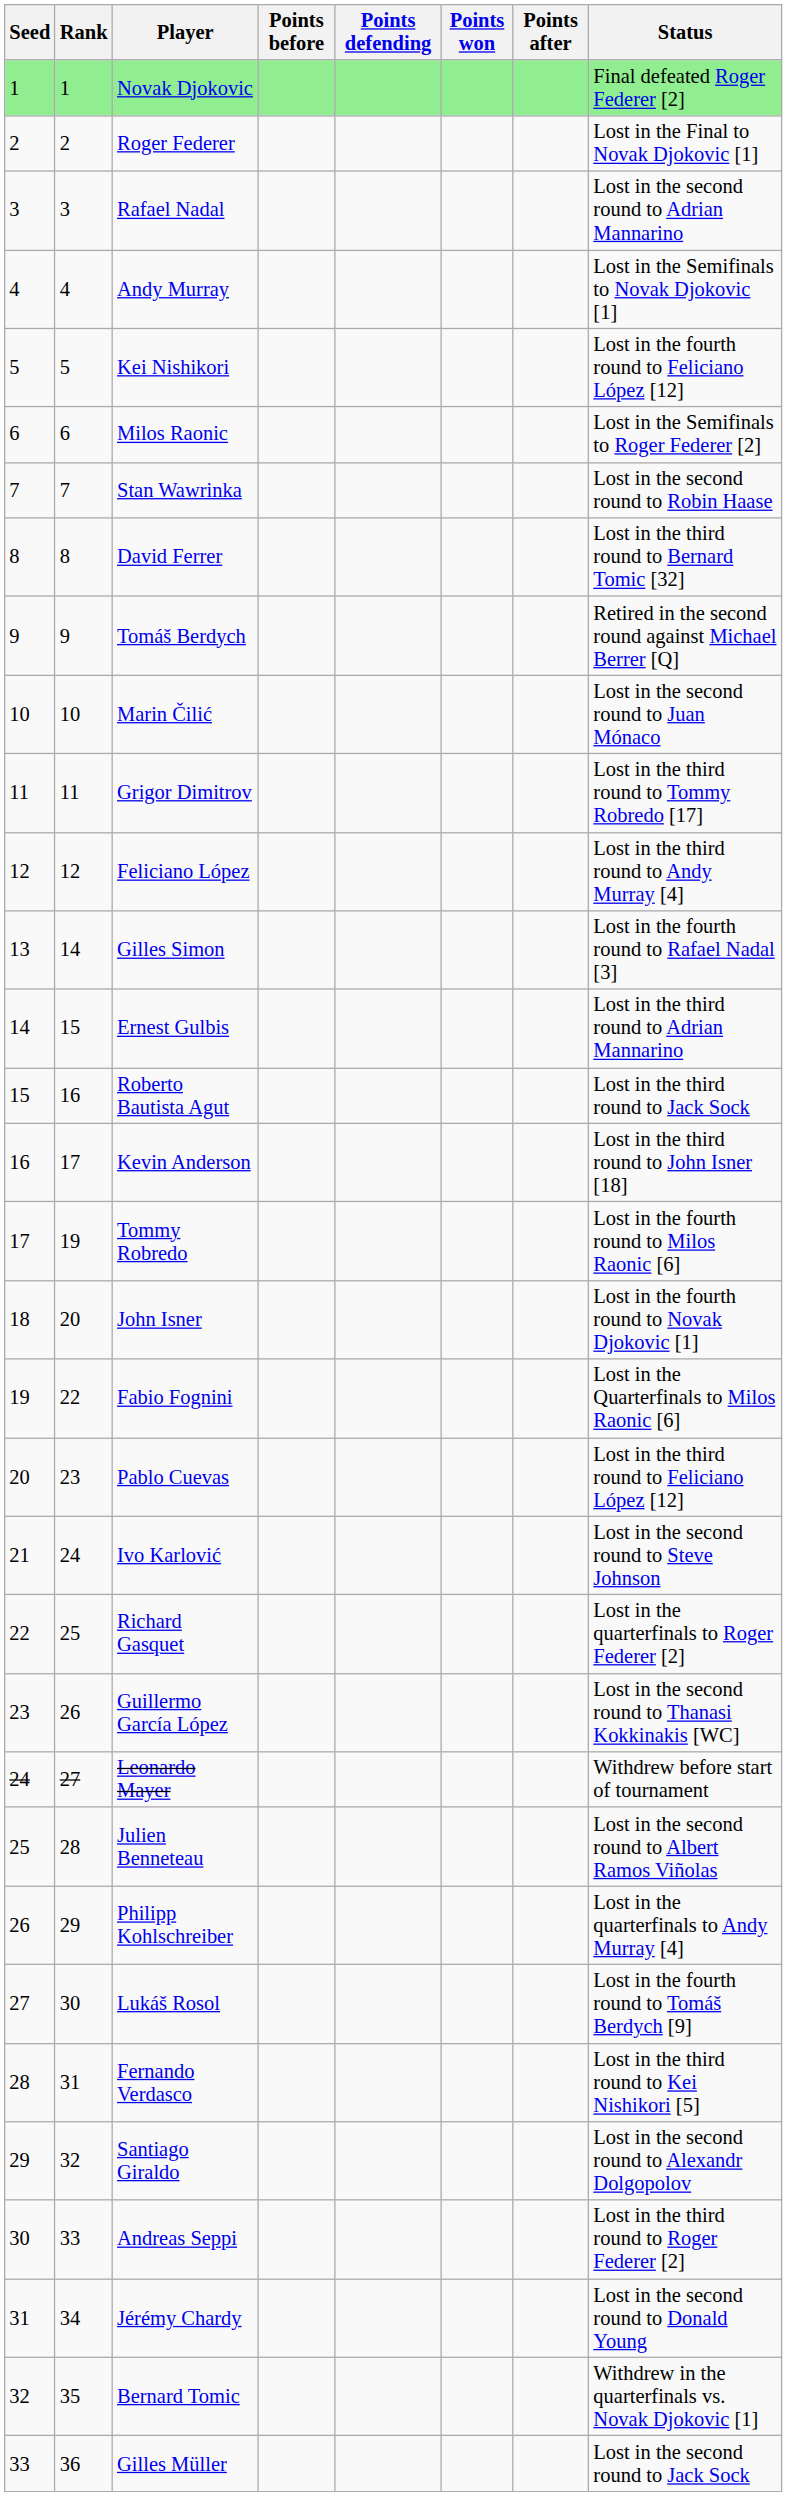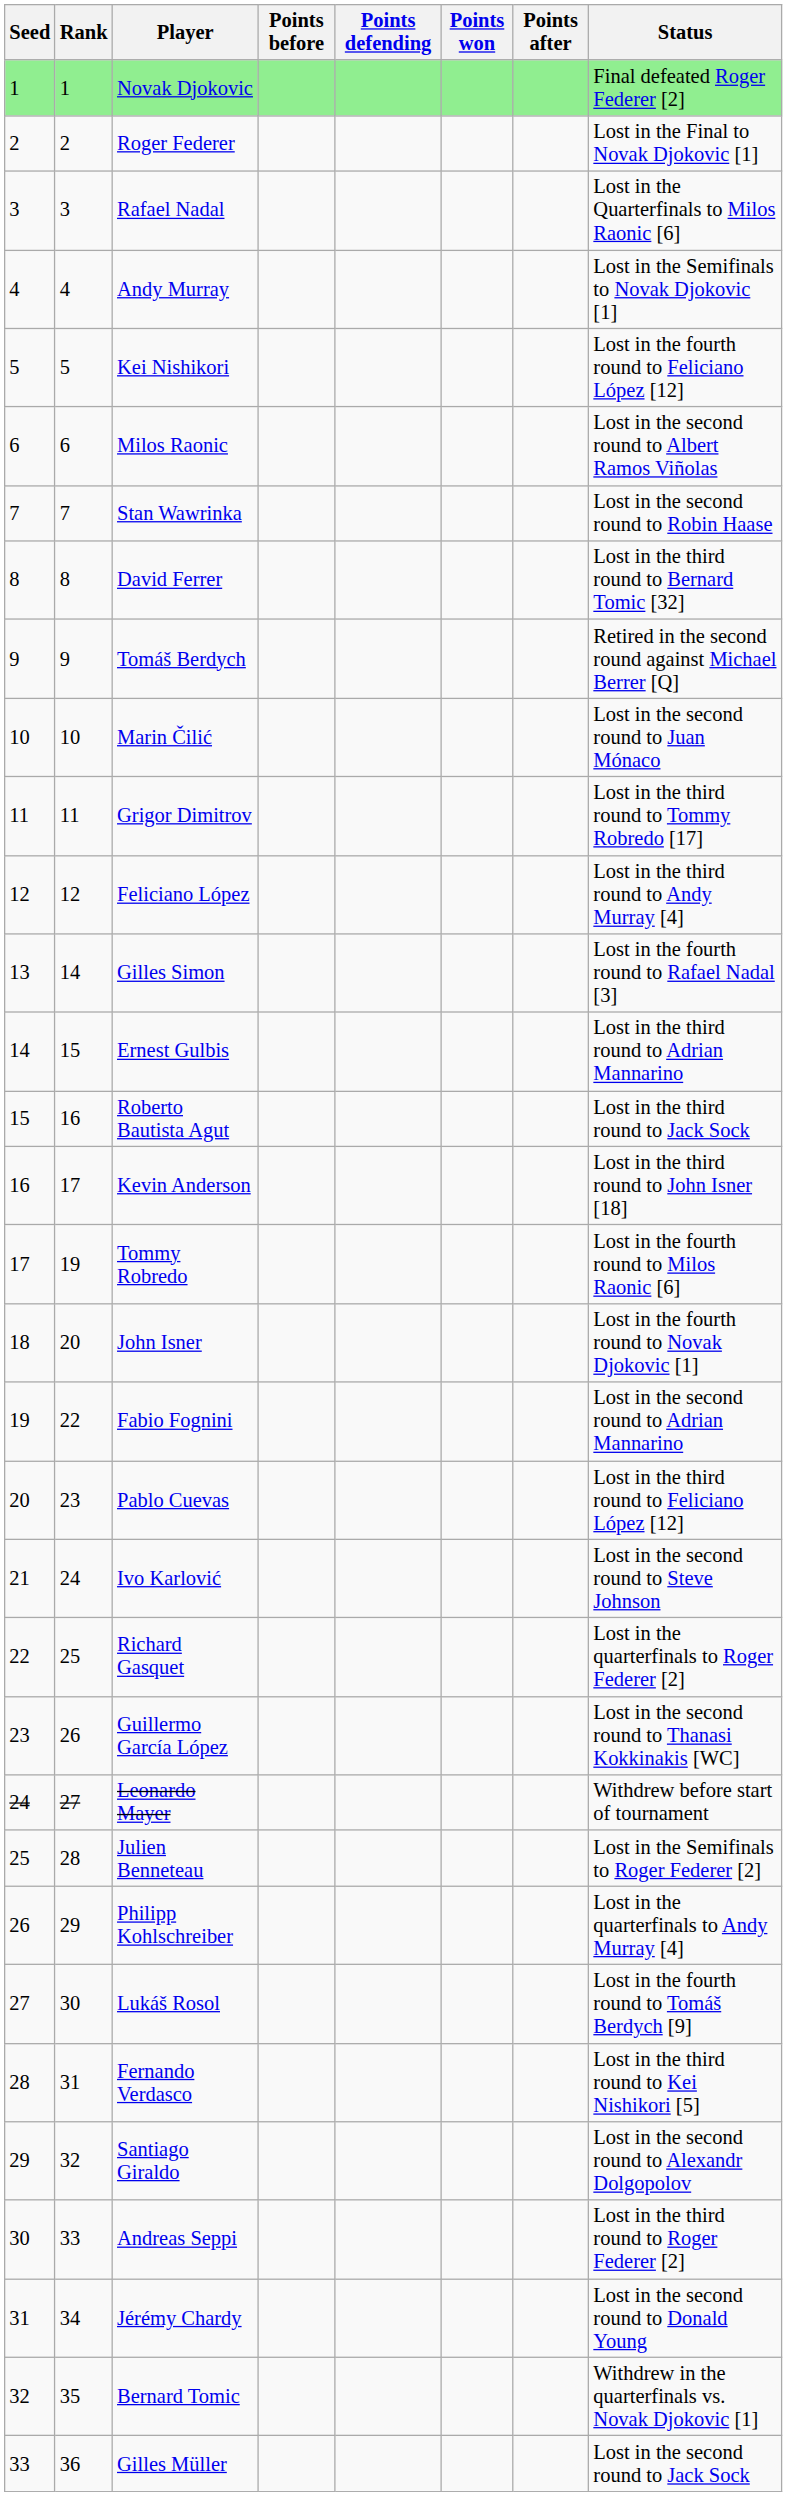 <table class="wikitable sortable">
 <tr>
 <th style="width:30px;">Seed</th>
 <th style="width:30px;">Rank</th>
 <th style="width:170px;">Player</th>
 <th style="width:90px;">Points before</th>
 <th style="width:110px;"><a href='#'>Points defending</a></th>
 <th style="width:70px;"><a href='#'>Points won</a></th>
 <th style="width:90px;">Points after</th>
 <th style="width:380px;">Status</th>
 </tr>
 <tr style="background-color:lightgreen;">
 <td>1</td>
 <td>1</td>
 <td> <a href='#'>Novak Djokovic</a></td>
 <td></td>
 <td></td>
 <td></td>
 <td></td>
 <td>Final defeated  <a href='#'>Roger Federer</a> [2]</td>
 </tr>
 <tr>
 <td>2</td>
 <td>2</td>
 <td> <a href='#'>Roger Federer</a></td>
 <td></td>
 <td></td>
 <td></td>
 <td></td>
 <td>Lost in the Final to  <a href='#'>Novak Djokovic</a> [1]</td>
 </tr>
 <tr>
 <td>3</td>
 <td>3</td>
 <td> <a href='#'>Rafael Nadal</a></td>
 <td></td>
 <td></td>
 <td></td>
 <td></td>
-<td>Lost in the second round to  <a href='#'>Adrian Mannarino</a></td>
+<td>Lost in the Quarterfinals to  <a href='#'>Milos Raonic</a> [6]</td>
 </tr>
 <tr>
 <td>4</td>
 <td>4</td>
 <td> <a href='#'>Andy Murray</a></td>
 <td></td>
 <td></td>
 <td></td>
 <td></td>
 <td>Lost in the Semifinals to  <a href='#'>Novak Djokovic</a> [1]</td>
 </tr>
 <tr>
 <td>5</td>
 <td>5</td>
 <td> <a href='#'>Kei Nishikori</a></td>
 <td></td>
 <td></td>
 <td></td>
 <td></td>
 <td>Lost in the fourth round to  <a href='#'>Feliciano López</a> [12]</td>
 </tr>
 <tr>
 <td>6</td>
 <td>6</td>
 <td> <a href='#'>Milos Raonic</a></td>
 <td></td>
 <td></td>
 <td></td>
 <td></td>
-<td>Lost in the Semifinals to  <a href='#'>Roger Federer</a> [2]</td>
+<td>Lost in the second round to  <a href='#'>Albert Ramos Viñolas</a></td>
 </tr>
 <tr>
 <td>7</td>
 <td>7</td>
 <td> <a href='#'>Stan Wawrinka</a></td>
 <td></td>
 <td></td>
 <td></td>
 <td></td>
 <td>Lost in the second round to  <a href='#'>Robin Haase</a></td>
 </tr>
 <tr>
 <td>8</td>
 <td>8</td>
 <td> <a href='#'>David Ferrer</a></td>
 <td></td>
 <td></td>
 <td></td>
 <td></td>
 <td>Lost in the third round to  <a href='#'>Bernard Tomic</a> [32]</td>
 </tr>
 <tr>
 <td>9</td>
 <td>9</td>
 <td> <a href='#'>Tomáš Berdych</a></td>
 <td></td>
 <td></td>
 <td></td>
 <td></td>
 <td>Retired in the second round against  <a href='#'>Michael Berrer</a> [Q]</td>
 </tr>
 <tr>
 <td>10</td>
 <td>10</td>
 <td> <a href='#'>Marin Čilić</a></td>
 <td></td>
 <td></td>
 <td></td>
 <td></td>
 <td>Lost in the second round to  <a href='#'>Juan Mónaco</a></td>
 </tr>
 <tr>
 <td>11</td>
 <td>11</td>
 <td> <a href='#'>Grigor Dimitrov</a></td>
 <td></td>
 <td></td>
 <td></td>
 <td></td>
 <td>Lost in the third round to  <a href='#'>Tommy Robredo</a> [17]</td>
 </tr>
 <tr>
 <td>12</td>
 <td>12</td>
 <td> <a href='#'>Feliciano López</a></td>
 <td></td>
 <td></td>
 <td></td>
 <td></td>
 <td>Lost in the third round to  <a href='#'>Andy Murray</a> [4]</td>
 </tr>
 <tr>
 <td>13</td>
 <td>14</td>
 <td> <a href='#'>Gilles Simon</a></td>
 <td></td>
 <td></td>
 <td></td>
 <td></td>
 <td>Lost in the fourth round to  <a href='#'>Rafael Nadal</a> [3]</td>
 </tr>
 <tr>
 <td>14</td>
 <td>15</td>
 <td> <a href='#'>Ernest Gulbis</a></td>
 <td></td>
 <td></td>
 <td></td>
 <td></td>
 <td>Lost in the third round to  <a href='#'>Adrian Mannarino</a></td>
 </tr>
 <tr>
 <td>15</td>
 <td>16</td>
 <td> <a href='#'>Roberto Bautista Agut</a></td>
 <td></td>
 <td></td>
 <td></td>
 <td></td>
 <td>Lost in the third round to  <a href='#'>Jack Sock</a></td>
 </tr>
 <tr>
 <td>16</td>
 <td>17</td>
 <td> <a href='#'>Kevin Anderson</a></td>
 <td></td>
 <td></td>
 <td></td>
 <td></td>
 <td>Lost in the third round to  <a href='#'>John Isner</a> [18]</td>
 </tr>
 <tr>
 <td>17</td>
 <td>19</td>
 <td> <a href='#'>Tommy Robredo</a></td>
 <td></td>
 <td></td>
 <td></td>
 <td></td>
 <td>Lost in the fourth round to  <a href='#'>Milos Raonic</a> [6]</td>
 </tr>
 <tr>
 <td>18</td>
 <td>20</td>
 <td> <a href='#'>John Isner</a></td>
 <td></td>
 <td></td>
 <td></td>
 <td></td>
 <td>Lost in the fourth round to  <a href='#'>Novak Djokovic</a> [1]</td>
 </tr>
 <tr>
 <td>19</td>
 <td>22</td>
 <td> <a href='#'>Fabio Fognini</a></td>
 <td></td>
 <td></td>
 <td></td>
 <td></td>
-<td>Lost in the Quarterfinals to  <a href='#'>Milos Raonic</a> [6]</td>
+<td>Lost in the second round to  <a href='#'>Adrian Mannarino</a></td>
 </tr>
 <tr>
 <td>20</td>
 <td>23</td>
 <td> <a href='#'>Pablo Cuevas</a></td>
 <td></td>
 <td></td>
 <td></td>
 <td></td>
 <td>Lost in the third round to  <a href='#'>Feliciano López</a> [12]</td>
 </tr>
 <tr>
 <td>21</td>
 <td>24</td>
 <td> <a href='#'>Ivo Karlović</a></td>
 <td></td>
 <td></td>
 <td></td>
 <td></td>
 <td>Lost in the second round to  <a href='#'>Steve Johnson</a></td>
 </tr>
 <tr>
 <td>22</td>
 <td>25</td>
 <td> <a href='#'>Richard Gasquet</a></td>
 <td></td>
 <td></td>
 <td></td>
 <td></td>
 <td>Lost in the quarterfinals to  <a href='#'>Roger Federer</a> [2]</td>
 </tr>
 <tr>
 <td>23</td>
 <td>26</td>
 <td> <a href='#'>Guillermo García López</a></td>
 <td></td>
 <td></td>
 <td></td>
 <td></td>
 <td>Lost in the second round to  <a href='#'>Thanasi Kokkinakis</a> [WC]</td>
 </tr>
 <tr>
 <td><s>24</s></td>
 <td><s>27</s></td>
 <td> <s><a href='#'>Leonardo Mayer</a></s></td>
 <td></td>
 <td></td>
 <td></td>
 <td></td>
 <td>Withdrew before start of tournament</td>
 </tr>
 <tr>
 <td>25</td>
 <td>28</td>
 <td> <a href='#'>Julien Benneteau</a></td>
 <td></td>
 <td></td>
 <td></td>
 <td></td>
-<td>Lost in the second round to  <a href='#'>Albert Ramos Viñolas</a></td>
+<td>Lost in the Semifinals to  <a href='#'>Roger Federer</a> [2]</td>
 </tr>
 <tr>
 <td>26</td>
 <td>29</td>
 <td> <a href='#'>Philipp Kohlschreiber</a></td>
 <td></td>
 <td></td>
 <td></td>
 <td></td>
 <td>Lost in the quarterfinals to  <a href='#'>Andy Murray</a> [4]</td>
 </tr>
 <tr>
 <td>27</td>
 <td>30</td>
 <td> <a href='#'>Lukáš Rosol</a></td>
 <td></td>
 <td></td>
 <td></td>
 <td></td>
 <td>Lost in the fourth round to  <a href='#'>Tomáš Berdych</a> [9]</td>
 </tr>
 <tr>
 <td>28</td>
 <td>31</td>
 <td> <a href='#'>Fernando Verdasco</a></td>
 <td></td>
 <td></td>
 <td></td>
 <td></td>
 <td>Lost in the third round to  <a href='#'>Kei Nishikori</a> [5]</td>
 </tr>
 <tr>
 <td>29</td>
 <td>32</td>
 <td> <a href='#'>Santiago Giraldo</a></td>
 <td></td>
 <td></td>
 <td></td>
 <td></td>
 <td>Lost in the second round to  <a href='#'>Alexandr Dolgopolov</a></td>
 </tr>
 <tr>
 <td>30</td>
 <td>33</td>
 <td> <a href='#'>Andreas Seppi</a></td>
 <td></td>
 <td></td>
 <td></td>
 <td></td>
 <td>Lost in the third round to  <a href='#'>Roger Federer</a> [2]</td>
 </tr>
 <tr>
 <td>31</td>
 <td>34</td>
 <td> <a href='#'>Jérémy Chardy</a></td>
 <td></td>
 <td></td>
 <td></td>
 <td></td>
 <td>Lost in the second round to  <a href='#'>Donald Young</a></td>
 </tr>
 <tr>
 <td>32</td>
 <td>35</td>
 <td> <a href='#'>Bernard Tomic</a></td>
 <td></td>
 <td></td>
 <td></td>
 <td></td>
 <td>Withdrew in the quarterfinals vs.  <a href='#'>Novak Djokovic</a> [1]</td>
 </tr>
 <tr>
 <td>33</td>
 <td>36</td>
 <td> <a href='#'>Gilles Müller</a></td>
 <td></td>
 <td></td>
 <td></td>
 <td></td>
 <td>Lost in the second round to  <a href='#'>Jack Sock</a></td>
 </tr>
 </table>
